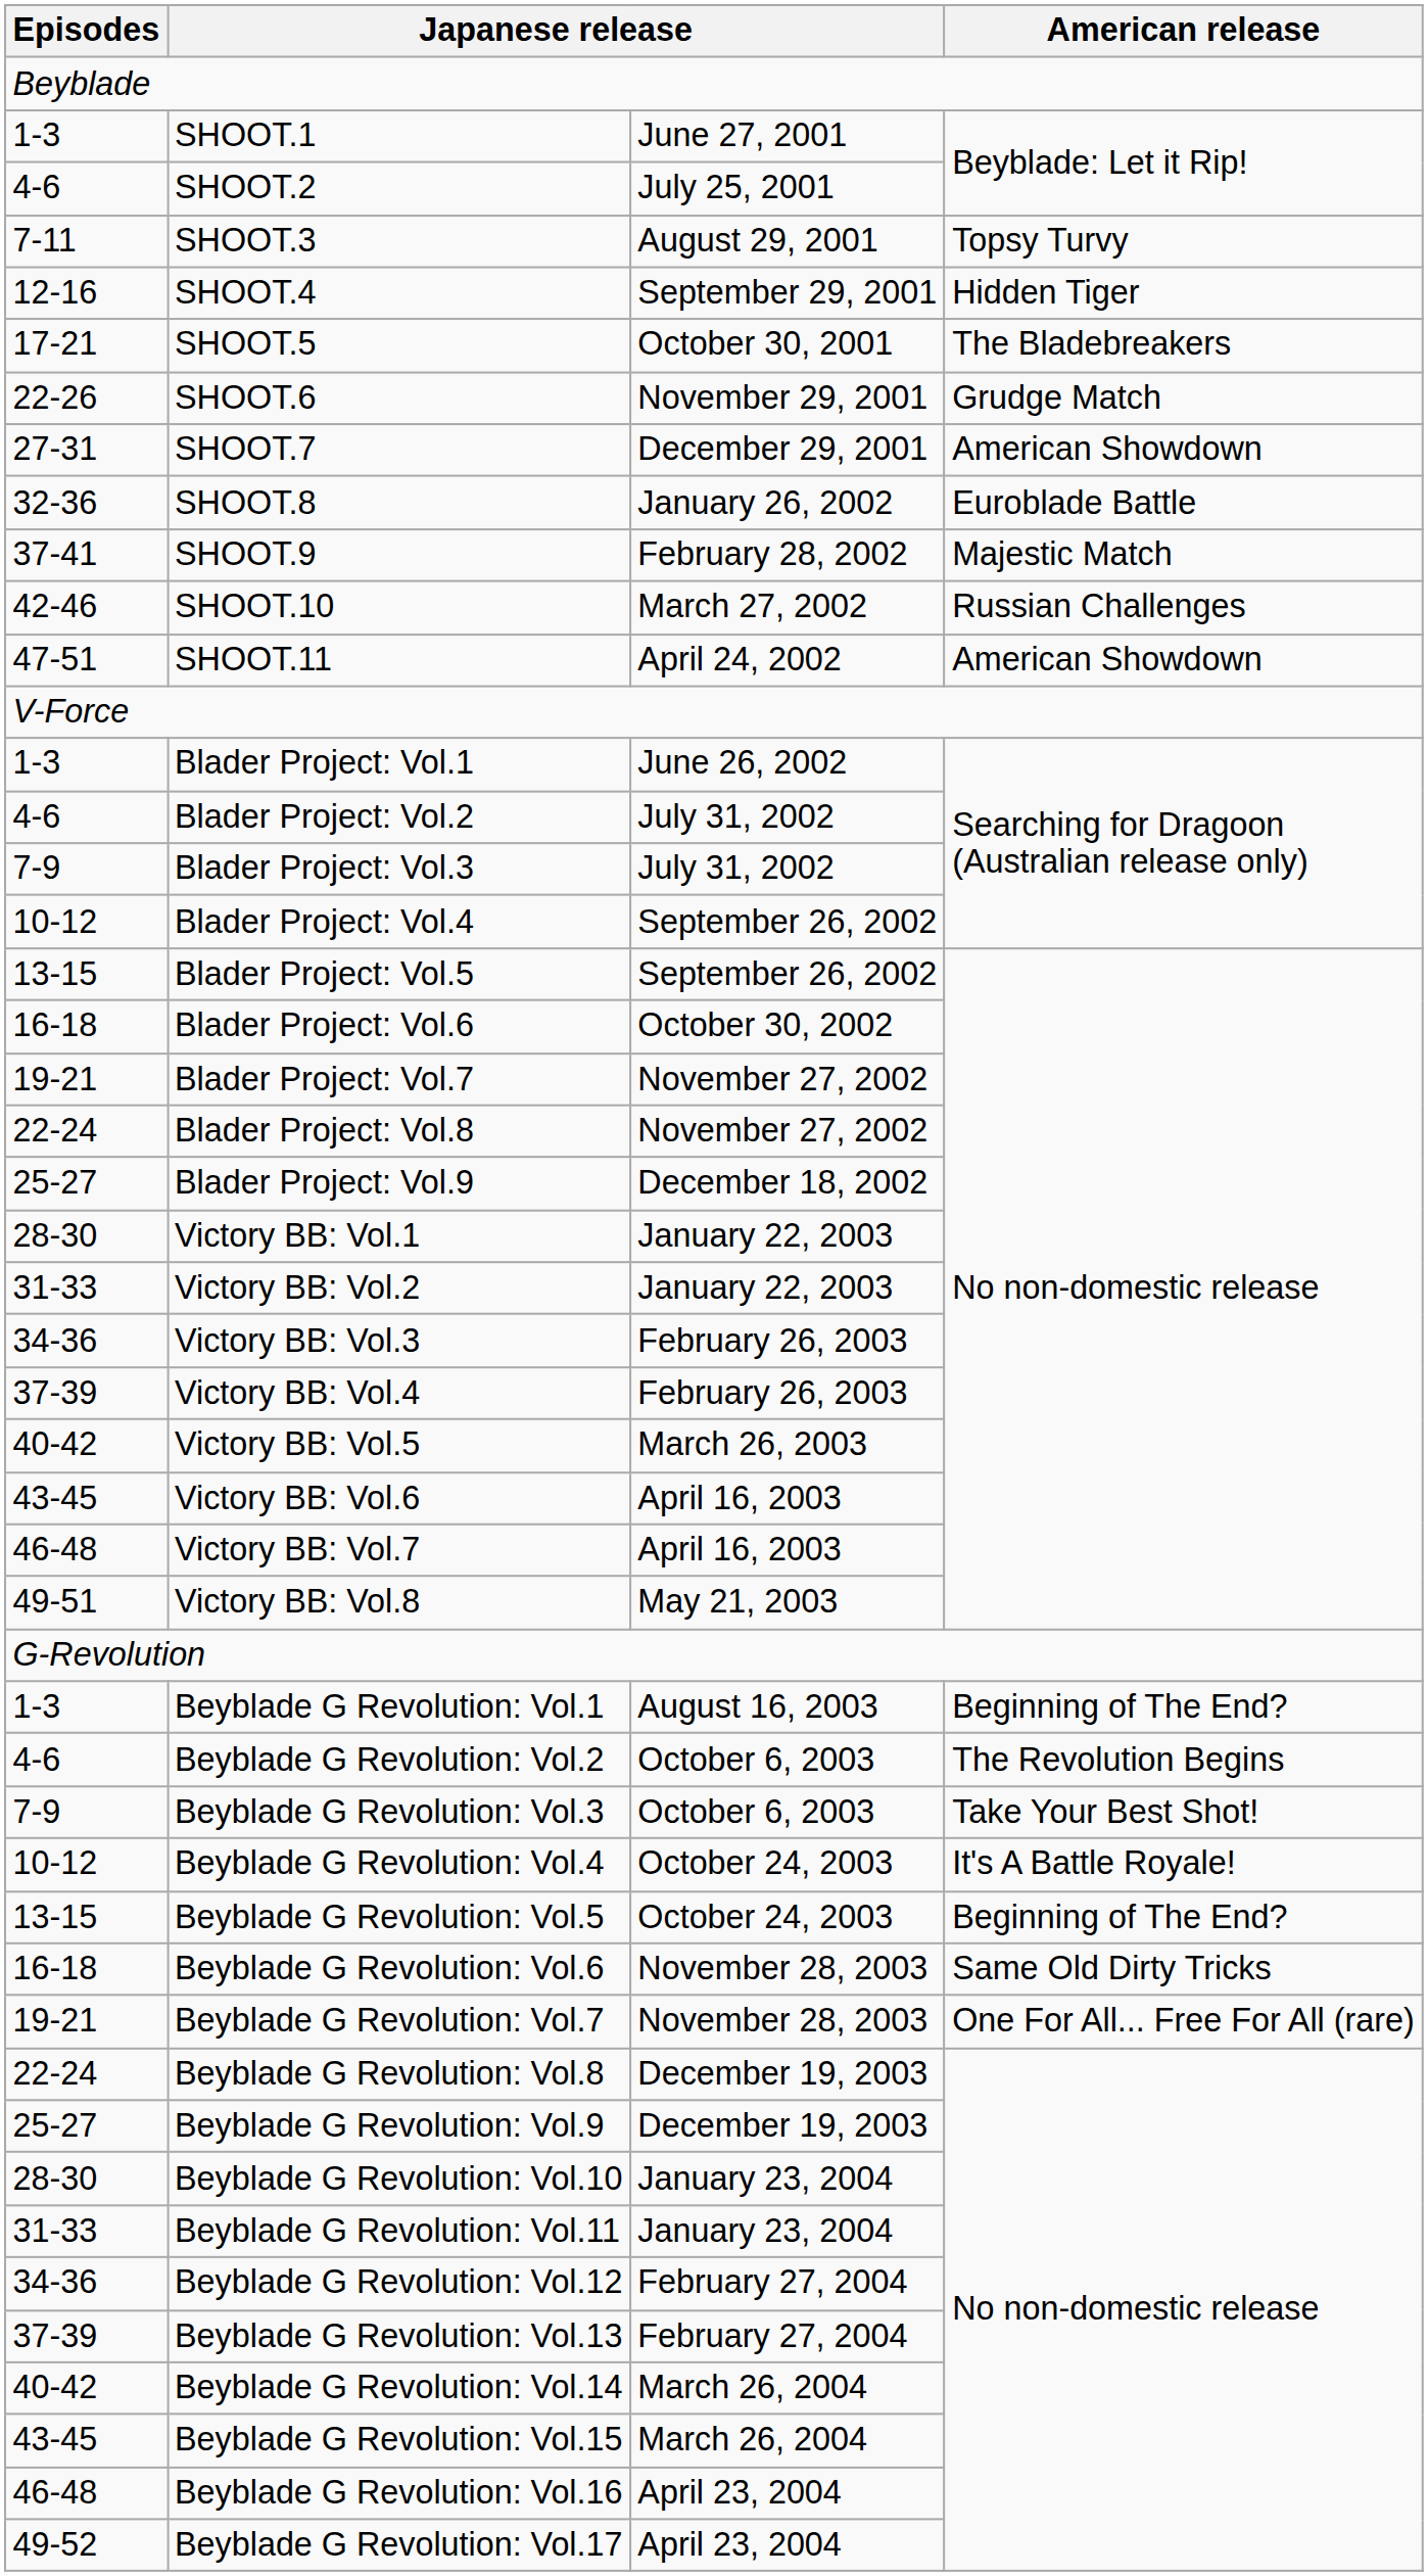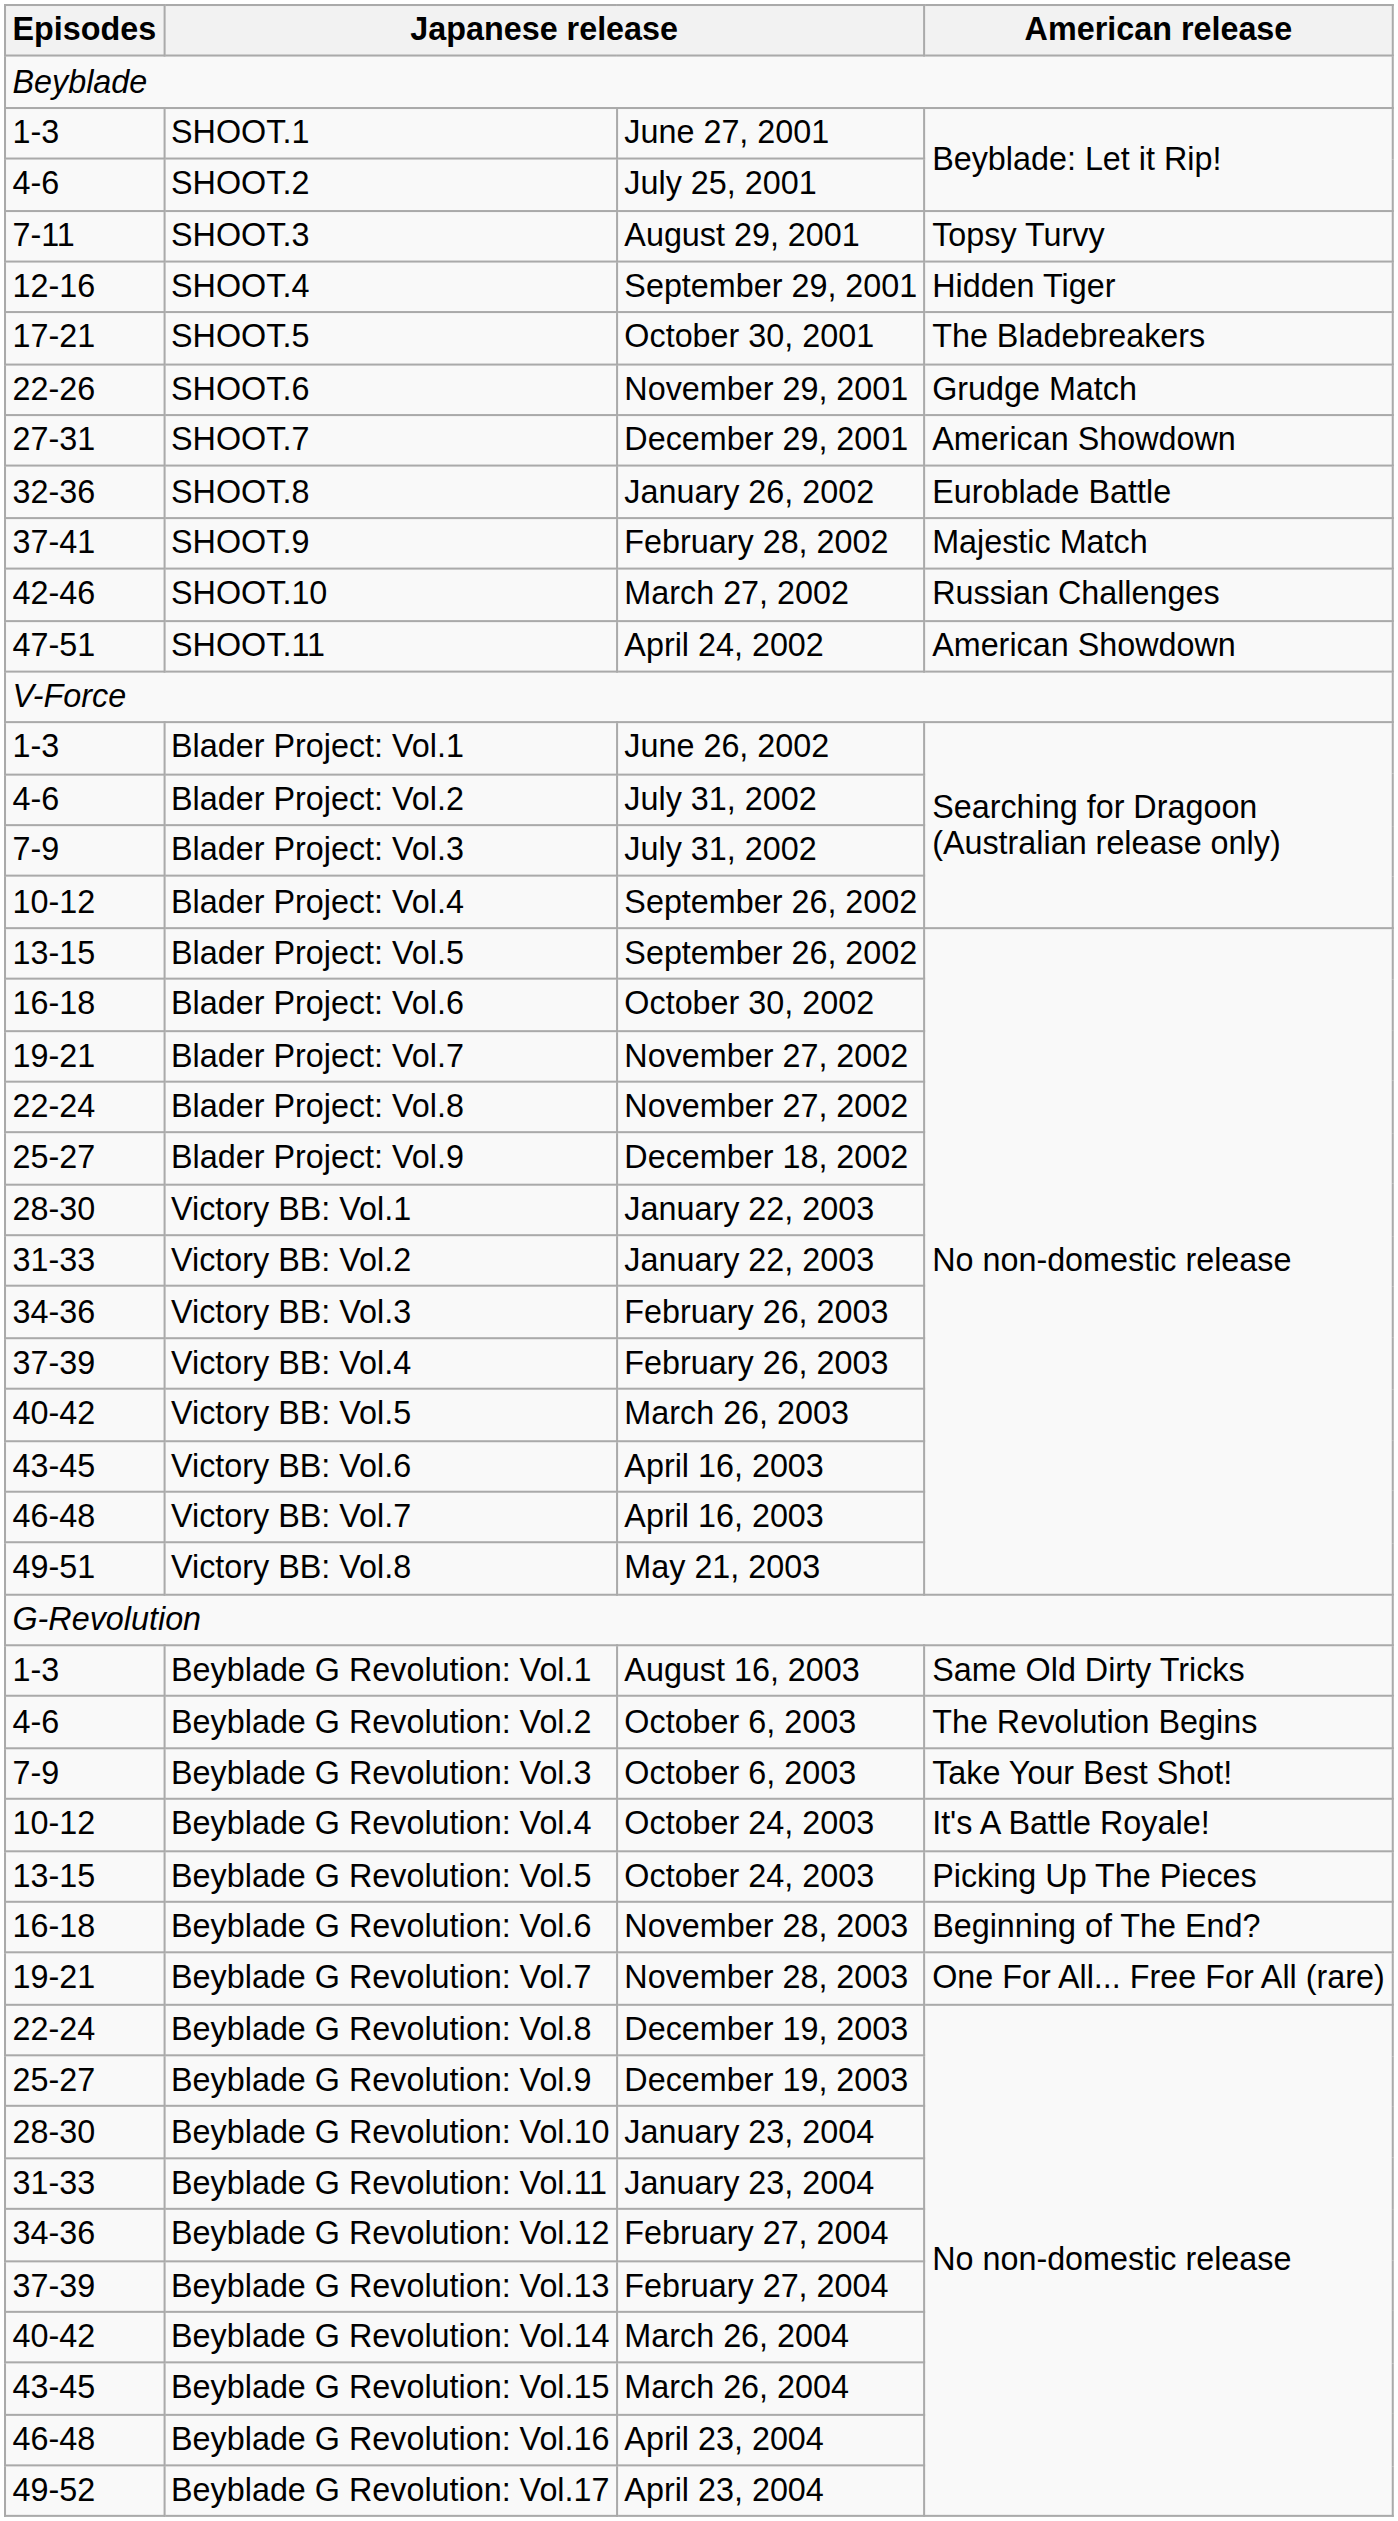 <table class="wikitable">
 <tr>
 <th>Episodes</th>
 <th colspan="2">Japanese release</th>
 <th colspan="2">American release</th>
 </tr>
 <tr>
 <td colspan="5"><em>Beyblade</em></td>
 </tr>
 <tr>
 <td>1-3</td>
 <td>SHOOT.1</td>
 <td>June 27, 2001</td>
 <td rowspan="2">Beyblade: Let it Rip!</td>
 </tr>
 <tr>
 <td>4-6</td>
 <td>SHOOT.2</td>
 <td>July 25, 2001</td>
 </tr>
 <tr>
 <td>7-11</td>
 <td>SHOOT.3</td>
 <td>August 29, 2001</td>
 <td>Topsy Turvy</td>
 </tr>
 <tr>
 <td>12-16</td>
 <td>SHOOT.4</td>
 <td>September 29, 2001</td>
 <td>Hidden Tiger</td>
 </tr>
 <tr>
 <td>17-21</td>
 <td>SHOOT.5</td>
 <td>October 30, 2001</td>
 <td>The Bladebreakers</td>
 </tr>
 <tr>
 <td>22-26</td>
 <td>SHOOT.6</td>
 <td>November 29, 2001</td>
 <td>Grudge Match</td>
 </tr>
 <tr>
 <td>27-31</td>
 <td>SHOOT.7</td>
 <td>December 29, 2001</td>
 <td>American Showdown</td>
 </tr>
 <tr>
 <td>32-36</td>
 <td>SHOOT.8</td>
 <td>January 26, 2002</td>
 <td>Euroblade Battle</td>
 </tr>
 <tr>
 <td>37-41</td>
 <td>SHOOT.9</td>
 <td>February 28, 2002</td>
 <td>Majestic Match</td>
 </tr>
 <tr>
 <td>42-46</td>
 <td>SHOOT.10</td>
 <td>March 27, 2002</td>
 <td>Russian Challenges</td>
 </tr>
 <tr>
 <td>47-51</td>
 <td>SHOOT.11</td>
 <td>April 24, 2002</td>
 <td>American Showdown</td>
 </tr>
 <tr>
 <td colspan="5"><em>V-Force</em></td>
 </tr>
 <tr>
 <td>1-3</td>
 <td>Blader Project: Vol.1</td>
 <td>June 26, 2002</td>
 <td rowspan="4">Searching for Dragoon<br>(Australian release only)</td>
 </tr>
 <tr>
 <td>4-6</td>
 <td>Blader Project: Vol.2</td>
 <td>July 31, 2002</td>
 </tr>
 <tr>
 <td>7-9</td>
 <td>Blader Project: Vol.3</td>
 <td>July 31, 2002</td>
 </tr>
 <tr>
 <td>10-12</td>
 <td>Blader Project: Vol.4</td>
 <td>September 26, 2002</td>
 </tr>
 <tr>
 <td>13-15</td>
 <td>Blader Project: Vol.5</td>
 <td>September 26, 2002</td>
 <td rowspan="13">No non-domestic release</td>
 </tr>
 <tr>
 <td>16-18</td>
 <td>Blader Project: Vol.6</td>
 <td>October 30, 2002</td>
 </tr>
 <tr>
 <td>19-21</td>
 <td>Blader Project: Vol.7</td>
 <td>November 27, 2002</td>
 </tr>
 <tr>
 <td>22-24</td>
 <td>Blader Project: Vol.8</td>
 <td>November 27, 2002</td>
 </tr>
 <tr>
 <td>25-27</td>
 <td>Blader Project: Vol.9</td>
 <td>December 18, 2002</td>
 </tr>
 <tr>
 <td>28-30</td>
 <td>Victory BB: Vol.1</td>
 <td>January 22, 2003</td>
 </tr>
 <tr>
 <td>31-33</td>
 <td>Victory BB: Vol.2</td>
 <td>January 22, 2003</td>
 </tr>
 <tr>
 <td>34-36</td>
 <td>Victory BB: Vol.3</td>
 <td>February 26, 2003</td>
 </tr>
 <tr>
 <td>37-39</td>
 <td>Victory BB: Vol.4</td>
 <td>February 26, 2003</td>
 </tr>
 <tr>
 <td>40-42</td>
 <td>Victory BB: Vol.5</td>
 <td>March 26, 2003</td>
 </tr>
 <tr>
 <td>43-45</td>
 <td>Victory BB: Vol.6</td>
 <td>April 16, 2003</td>
 </tr>
 <tr>
 <td>46-48</td>
 <td>Victory BB: Vol.7</td>
 <td>April 16, 2003</td>
 </tr>
 <tr>
 <td>49-51</td>
 <td>Victory BB: Vol.8</td>
 <td>May 21, 2003</td>
 </tr>
 <tr>
 <td colspan="5"><em>G-Revolution</em></td>
 </tr>
 <tr>
 <td>1-3</td>
 <td>Beyblade G Revolution: Vol.1</td>
 <td>August 16, 2003</td>
-<td>Beginning of The End?</td>
+<td>Same Old Dirty Tricks</td>
 </tr>
 <tr>
 <td>4-6</td>
 <td>Beyblade G Revolution: Vol.2</td>
 <td>October 6, 2003</td>
 <td>The Revolution Begins</td>
 </tr>
 <tr>
 <td>7-9</td>
 <td>Beyblade G Revolution: Vol.3</td>
 <td>October 6, 2003</td>
 <td>Take Your Best Shot!</td>
 </tr>
 <tr>
 <td>10-12</td>
 <td>Beyblade G Revolution: Vol.4</td>
 <td>October 24, 2003</td>
 <td>It's A Battle Royale!</td>
 </tr>
 <tr>
 <td>13-15</td>
 <td>Beyblade G Revolution: Vol.5</td>
 <td>October 24, 2003</td>
-<td>Beginning of The End?</td>
+<td>Picking Up The Pieces</td>
 </tr>
 <tr>
 <td>16-18</td>
 <td>Beyblade G Revolution: Vol.6</td>
 <td>November 28, 2003</td>
-<td>Same Old Dirty Tricks</td>
+<td>Beginning of The End?</td>
 </tr>
 <tr>
 <td>19-21</td>
 <td>Beyblade G Revolution: Vol.7</td>
 <td>November 28, 2003</td>
 <td>One For All... Free For All (rare)</td>
 </tr>
 <tr>
 <td>22-24</td>
 <td>Beyblade G Revolution: Vol.8</td>
 <td>December 19, 2003</td>
 <td rowspan="10">No non-domestic release</td>
 </tr>
 <tr>
 <td>25-27</td>
 <td>Beyblade G Revolution: Vol.9</td>
 <td>December 19, 2003</td>
 </tr>
 <tr>
 <td>28-30</td>
 <td>Beyblade G Revolution: Vol.10</td>
 <td>January 23, 2004</td>
 </tr>
 <tr>
 <td>31-33</td>
 <td>Beyblade G Revolution: Vol.11</td>
 <td>January 23, 2004</td>
 </tr>
 <tr>
 <td>34-36</td>
 <td>Beyblade G Revolution: Vol.12</td>
 <td>February 27, 2004</td>
 </tr>
 <tr>
 <td>37-39</td>
 <td>Beyblade G Revolution: Vol.13</td>
 <td>February 27, 2004</td>
 </tr>
 <tr>
 <td>40-42</td>
 <td>Beyblade G Revolution: Vol.14</td>
 <td>March 26, 2004</td>
 </tr>
 <tr>
 <td>43-45</td>
 <td>Beyblade G Revolution: Vol.15</td>
 <td>March 26, 2004</td>
 </tr>
 <tr>
 <td>46-48</td>
 <td>Beyblade G Revolution: Vol.16</td>
 <td>April 23, 2004</td>
 </tr>
 <tr>
 <td>49-52</td>
 <td>Beyblade G Revolution: Vol.17</td>
 <td>April 23, 2004</td>
 </tr>
 </table>
